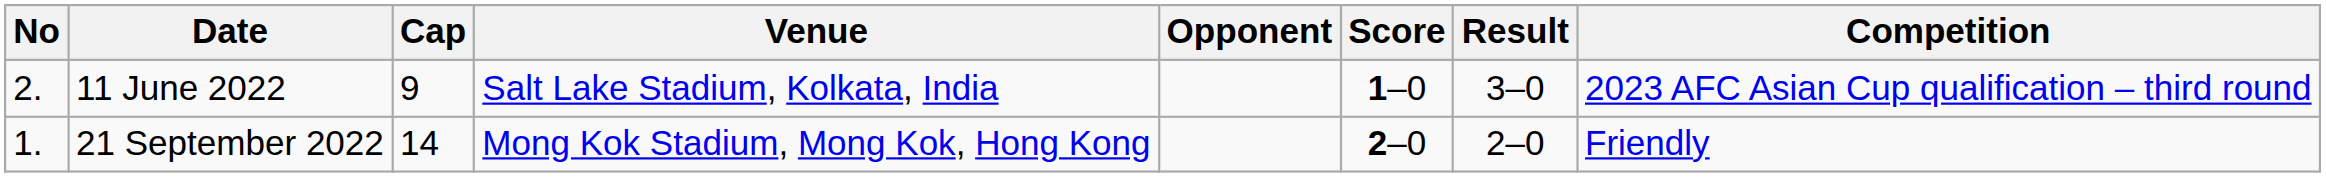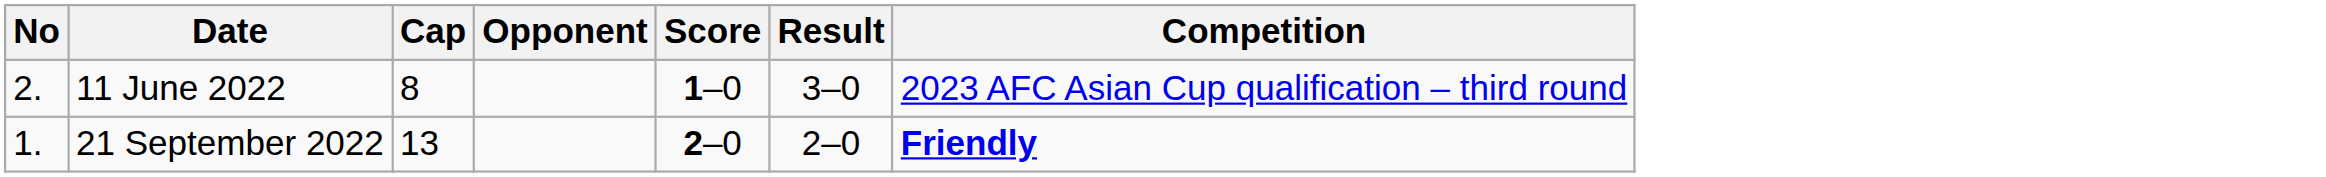 <table class="wikitable sortable">
 <tr>
 <th>No</th>
 <th>Date</th>
 <th>Cap</th>
-<th>Venue</th>
 <th>Opponent</th>
 <th>Score</th>
 <th>Result</th>
 <th>Competition</th>
 </tr>
 <tr>
 <td>2.</td>
 <td>11 June 2022</td>
-<td>9</td>
-<td><a href='#'>Salt Lake Stadium</a>, <a href='#'>Kolkata</a>, <a href='#'>India</a></td>
+<td>8</td>
 <td></td>
 <td align=center><strong>1</strong>–0</td>
 <td align=center>3–0</td>
 <td><a href='#'>2023 AFC Asian Cup qualification – third round</a></td>
 </tr>
 <tr>
 <td>1.</td>
 <td>21 September 2022</td>
-<td>14</td>
-<td><a href='#'>Mong Kok Stadium</a>, <a href='#'>Mong Kok</a>, <a href='#'>Hong Kong</a></td>
+<td>13</td>
 <td></td>
 <td align=center><strong>2</strong>–0</td>
 <td align=center>2–0</td>
-<td><a href='#'>Friendly</a></td>
+<td><strong><a href='#'>Friendly</a></strong></td>
 </tr>
 </table>
